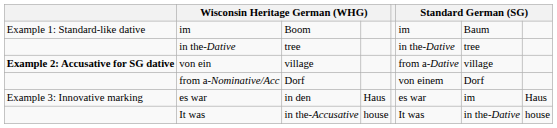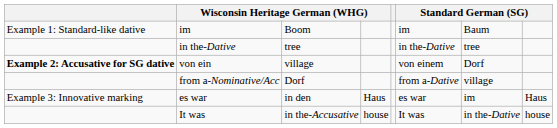 <table class="wikitable">
 <tr>
 <th></th>
 <th colspan="3">Wisconsin Heritage German (WHG)</th>
 <th></th>
 <th colspan="3">Standard German (SG)</th>
 </tr>
 <tr>
 <td>Example 1: Standard-like dative</td>
 <td>im</td>
 <td>Boom</td>
 <td></td>
 <td></td>
 <td>im</td>
 <td>Baum</td>
 <td></td>
 </tr>
 <tr>
 <td></td>
 <td>in the-<em>Dative</em></td>
 <td>tree</td>
 <td></td>
 <td></td>
 <td>in the-<em>Dative</em></td>
 <td>tree</td>
 <td></td>
 </tr>
 <tr>
 <td><strong>Example 2: Accusative for SG dative</strong></td>
 <td>von ein</td>
 <td>village</td>
 <td></td>
 <td></td>
-<td>from a-<em>Dative</em></td>
-<td>village</td>
+<td>von einem</td>
+<td>Dorf</td>
 <td></td>
 </tr>
 <tr>
 <td></td>
 <td>from a-<em>Nominative/Acc</em></td>
 <td>Dorf</td>
 <td></td>
 <td></td>
-<td>von einem</td>
-<td>Dorf</td>
+<td>from a-<em>Dative</em></td>
+<td>village</td>
 <td></td>
 </tr>
 <tr>
 <td>Example 3: Innovative marking</td>
 <td>es war</td>
 <td>in den</td>
 <td>Haus</td>
 <td></td>
 <td>es war</td>
 <td>im</td>
 <td>Haus</td>
 </tr>
 <tr>
 <td></td>
 <td>It was</td>
 <td>in the-<em>Accusative</em></td>
 <td>house</td>
 <td></td>
 <td>It was</td>
 <td>in the-<em>Dative</em></td>
 <td>house</td>
 </tr>
 </table>
